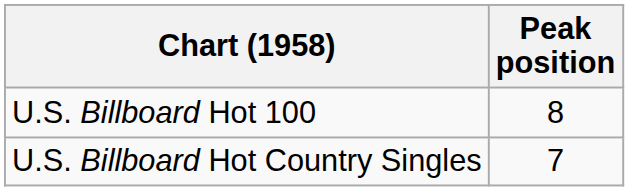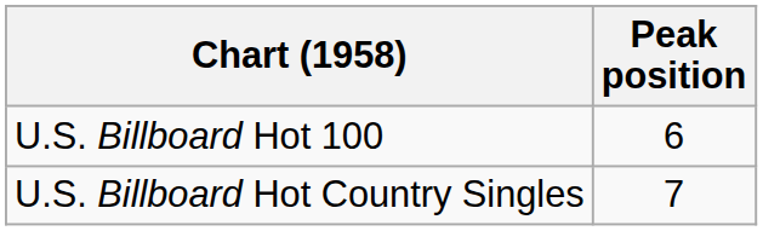 <table class="wikitable">
 <tr>
 <th>Chart (1958)</th>
 <th>Peak<br>position</th>
 </tr>
 <tr>
 <td>U.S. <em>Billboard</em> Hot 100 </td>
-<td align="center">8</td>
+<td align="center">6</td>
 </tr>
 <tr>
 <td>U.S. <em>Billboard</em> Hot Country Singles</td>
 <td align="center">7</td>
 </tr>
 </table>
